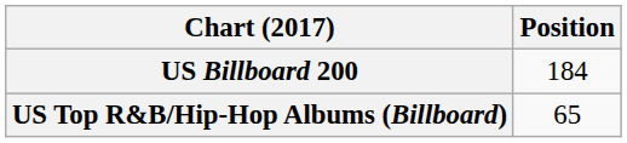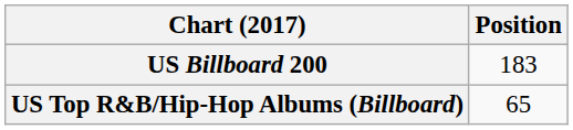 <table class="wikitable sortable plainrowheaders" style="text-align:center">
 <tr>
 <th scope="col">Chart (2017)</th>
 <th scope="col">Position</th>
 </tr>
 <tr>
 <th scope="row">US <em>Billboard</em> 200</th>
-<td>184</td>
+<td>183</td>
 </tr>
 <tr>
 <th scope="row">US Top R&B/Hip-Hop Albums (<em>Billboard</em>)</th>
 <td>65</td>
 </tr>
 </table>
